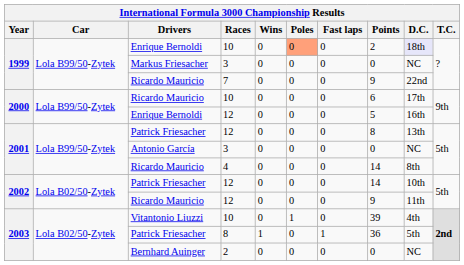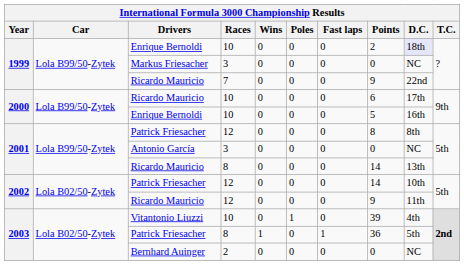 <table class="wikitable" style="font-size:85%; width:600px">
 <tr>
 <th colspan=10><a href='#'>International Formula 3000 Championship</a> Results</th>
 </tr>
 <tr>
 <th>Year</th>
 <th>Car</th>
 <th>Drivers</th>
 <th>Races</th>
 <th>Wins</th>
 <th>Poles</th>
 <th>Fast laps</th>
 <th>Points</th>
 <th>D.C.</th>
 <th>T.C.</th>
 </tr>
 <tr>
 <th rowspan=3><a href='#'>1999</a></th>
 <td rowspan=3><a href='#'>Lola B99/50</a>-<a href='#'>Zytek</a></td>
 <td> <a href='#'>Enrique Bernoldi</a></td>
 <td>10</td>
 <td>0</td>
-<td style="background: lightsalmon;">0</td>
+<td>0</td>
 <td>0</td>
 <td>2</td>
 <td style="background: lavender;">18th</td>
 <td rowspan=3>?</td>
 </tr>
 <tr>
 <td> <a href='#'>Markus Friesacher</a></td>
 <td>3</td>
 <td>0</td>
 <td>0</td>
 <td>0</td>
 <td>0</td>
 <td>NC</td>
 </tr>
 <tr>
 <td> <a href='#'>Ricardo Mauricio</a></td>
 <td>7</td>
 <td>0</td>
 <td>0</td>
 <td>0</td>
 <td>9</td>
 <td>22nd</td>
 </tr>
 <tr>
 <th rowspan=2><a href='#'>2000</a></th>
 <td rowspan=2><a href='#'>Lola B99/50</a>-<a href='#'>Zytek</a></td>
 <td> <a href='#'>Ricardo Mauricio</a></td>
 <td>10</td>
 <td>0</td>
 <td>0</td>
 <td>0</td>
 <td>6</td>
 <td>17th</td>
 <td rowspan=2>9th</td>
 </tr>
 <tr>
 <td> <a href='#'>Enrique Bernoldi</a></td>
-<td>12</td>
+<td>10</td>
 <td>0</td>
 <td>0</td>
 <td>0</td>
 <td>5</td>
 <td>16th</td>
 </tr>
 <tr>
 <th rowspan=3><a href='#'>2001</a></th>
 <td rowspan=3><a href='#'>Lola B99/50</a>-<a href='#'>Zytek</a></td>
 <td> <a href='#'>Patrick Friesacher</a></td>
 <td>12</td>
 <td>0</td>
 <td>0</td>
 <td>0</td>
 <td>8</td>
-<td>13th</td>
+<td>8th</td>
 <td rowspan=3>5th</td>
 </tr>
 <tr>
 <td> <a href='#'>Antonio García</a></td>
 <td>3</td>
 <td>0</td>
 <td>0</td>
 <td>0</td>
 <td>0</td>
 <td>NC</td>
 </tr>
 <tr>
 <td> <a href='#'>Ricardo Mauricio</a></td>
-<td>4</td>
+<td>8</td>
 <td>0</td>
 <td>0</td>
 <td>0</td>
 <td>14</td>
-<td>8th</td>
+<td>13th</td>
 </tr>
 <tr>
 <th rowspan=2><a href='#'>2002</a></th>
 <td rowspan=2><a href='#'>Lola B02/50</a>-<a href='#'>Zytek</a></td>
 <td> <a href='#'>Patrick Friesacher</a></td>
 <td>12</td>
 <td>0</td>
 <td>0</td>
 <td>0</td>
 <td>14</td>
 <td>10th</td>
 <td rowspan=2>5th</td>
 </tr>
 <tr>
 <td> <a href='#'>Ricardo Mauricio</a></td>
 <td>12</td>
 <td>0</td>
 <td>0</td>
 <td>0</td>
 <td>9</td>
 <td>11th</td>
 </tr>
 <tr>
 <th rowspan=3><a href='#'>2003</a></th>
 <td rowspan=3><a href='#'>Lola B02/50</a>-<a href='#'>Zytek</a></td>
 <td> <a href='#'>Vitantonio Liuzzi</a></td>
 <td>10</td>
 <td>0</td>
 <td>1</td>
 <td>0</td>
 <td>39</td>
 <td>4th</td>
 <td rowspan=3 style="background:#DFDFDF;"><strong>2nd</strong></td>
 </tr>
 <tr>
 <td> <a href='#'>Patrick Friesacher</a></td>
 <td>8</td>
 <td>1</td>
 <td>0</td>
 <td>1</td>
 <td>36</td>
 <td>5th</td>
 </tr>
 <tr>
 <td> <a href='#'>Bernhard Auinger</a></td>
 <td>2</td>
 <td>0</td>
 <td>0</td>
 <td>0</td>
 <td>0</td>
 <td>NC</td>
 </tr>
 </table>
